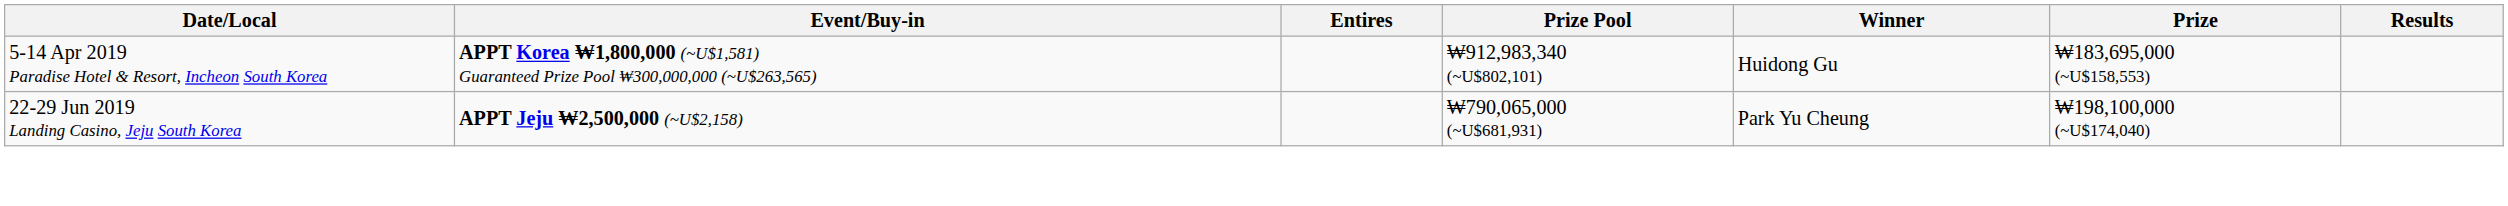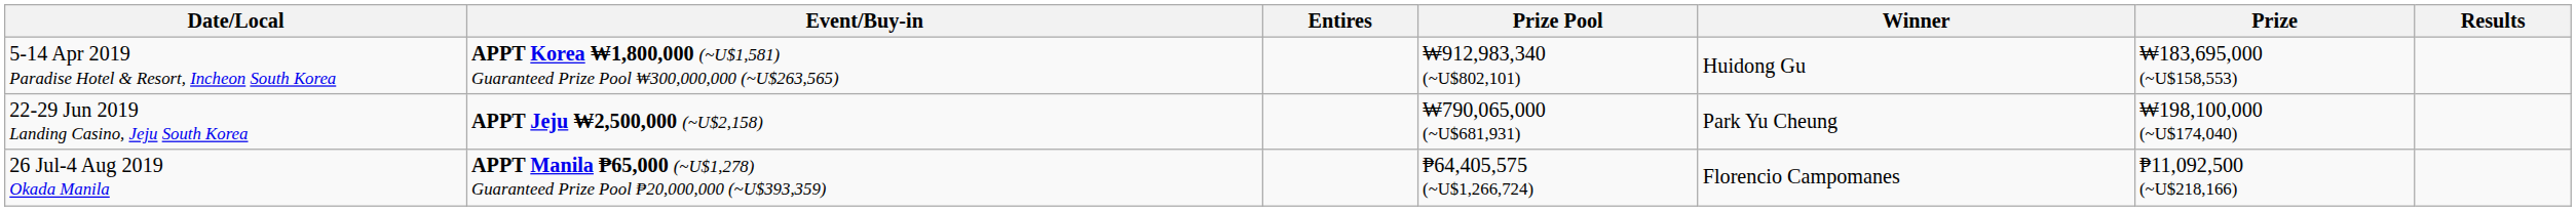 <table class="wikitable" width="100%">
 <tr>
 <th width="18%">Date/Local</th>
 <th !width="15%">Event/Buy-in</th>
 <th !width="10%">Entires</th>
 <th !width="10%">Prize Pool</th>
 <th !width="27%">Winner</th>
 <th !width="10%">Prize</th>
 <th !width="10%">Results</th>
 </tr>
 <tr>
 <td>5-14 Apr 2019<br><small><em>Paradise Hotel & Resort, <a href='#'>Incheon</a> <a href='#'>South Korea</a></em></small></td>
 <td> <strong>APPT <a href='#'>Korea</a> ₩1,800,000</strong> <em><small>(~U$1,581)</small></em><br><small><em>Guaranteed Prize Pool ₩300,000,000 (~U$263,565)</em></small></td>
 <td></td>
 <td>₩912,983,340<br><small>(~U$802,101)</small></td>
 <td> Huidong Gu</td>
 <td>₩183,695,000	<br><small>(~U$158,553)</small></td>
 <td></td>
 </tr>
 <tr>
 <td>22-29 Jun 2019<br><small><em>Landing Casino, <a href='#'>Jeju</a> <a href='#'>South Korea</a></em></small></td>
 <td> <strong>APPT <a href='#'>Jeju</a> ₩2,500,000</strong> <em><small>(~U$2,158)</small></em></td>
 <td></td>
 <td>₩790,065,000<br><small>(~U$681,931)</small></td>
 <td> Park Yu Cheung</td>
 <td>₩198,100,000<br><small>(~U$174,040)</small></td>
 <td></td>
 </tr>
+<tr>
+<td>26 Jul-4 Aug 2019<br><small><em><a href='#'>Okada Manila</a></em></small></td>
+<td> <strong>APPT <a href='#'>Manila</a> ₱65,000</strong> <em><small>(~U$1,278)</small></em><br><small><em>Guaranteed Prize Pool ₱20,000,000 (~U$393,359)</em></small></td>
+<td></td>
+<td>₱64,405,575<br><small>(~U$1,266,724)</small></td>
+<td> Florencio Campomanes</td>
+<td>₱11,092,500<br><small>(~U$218,166)</small></td>
+<td></td>
+</tr>
 </table>
